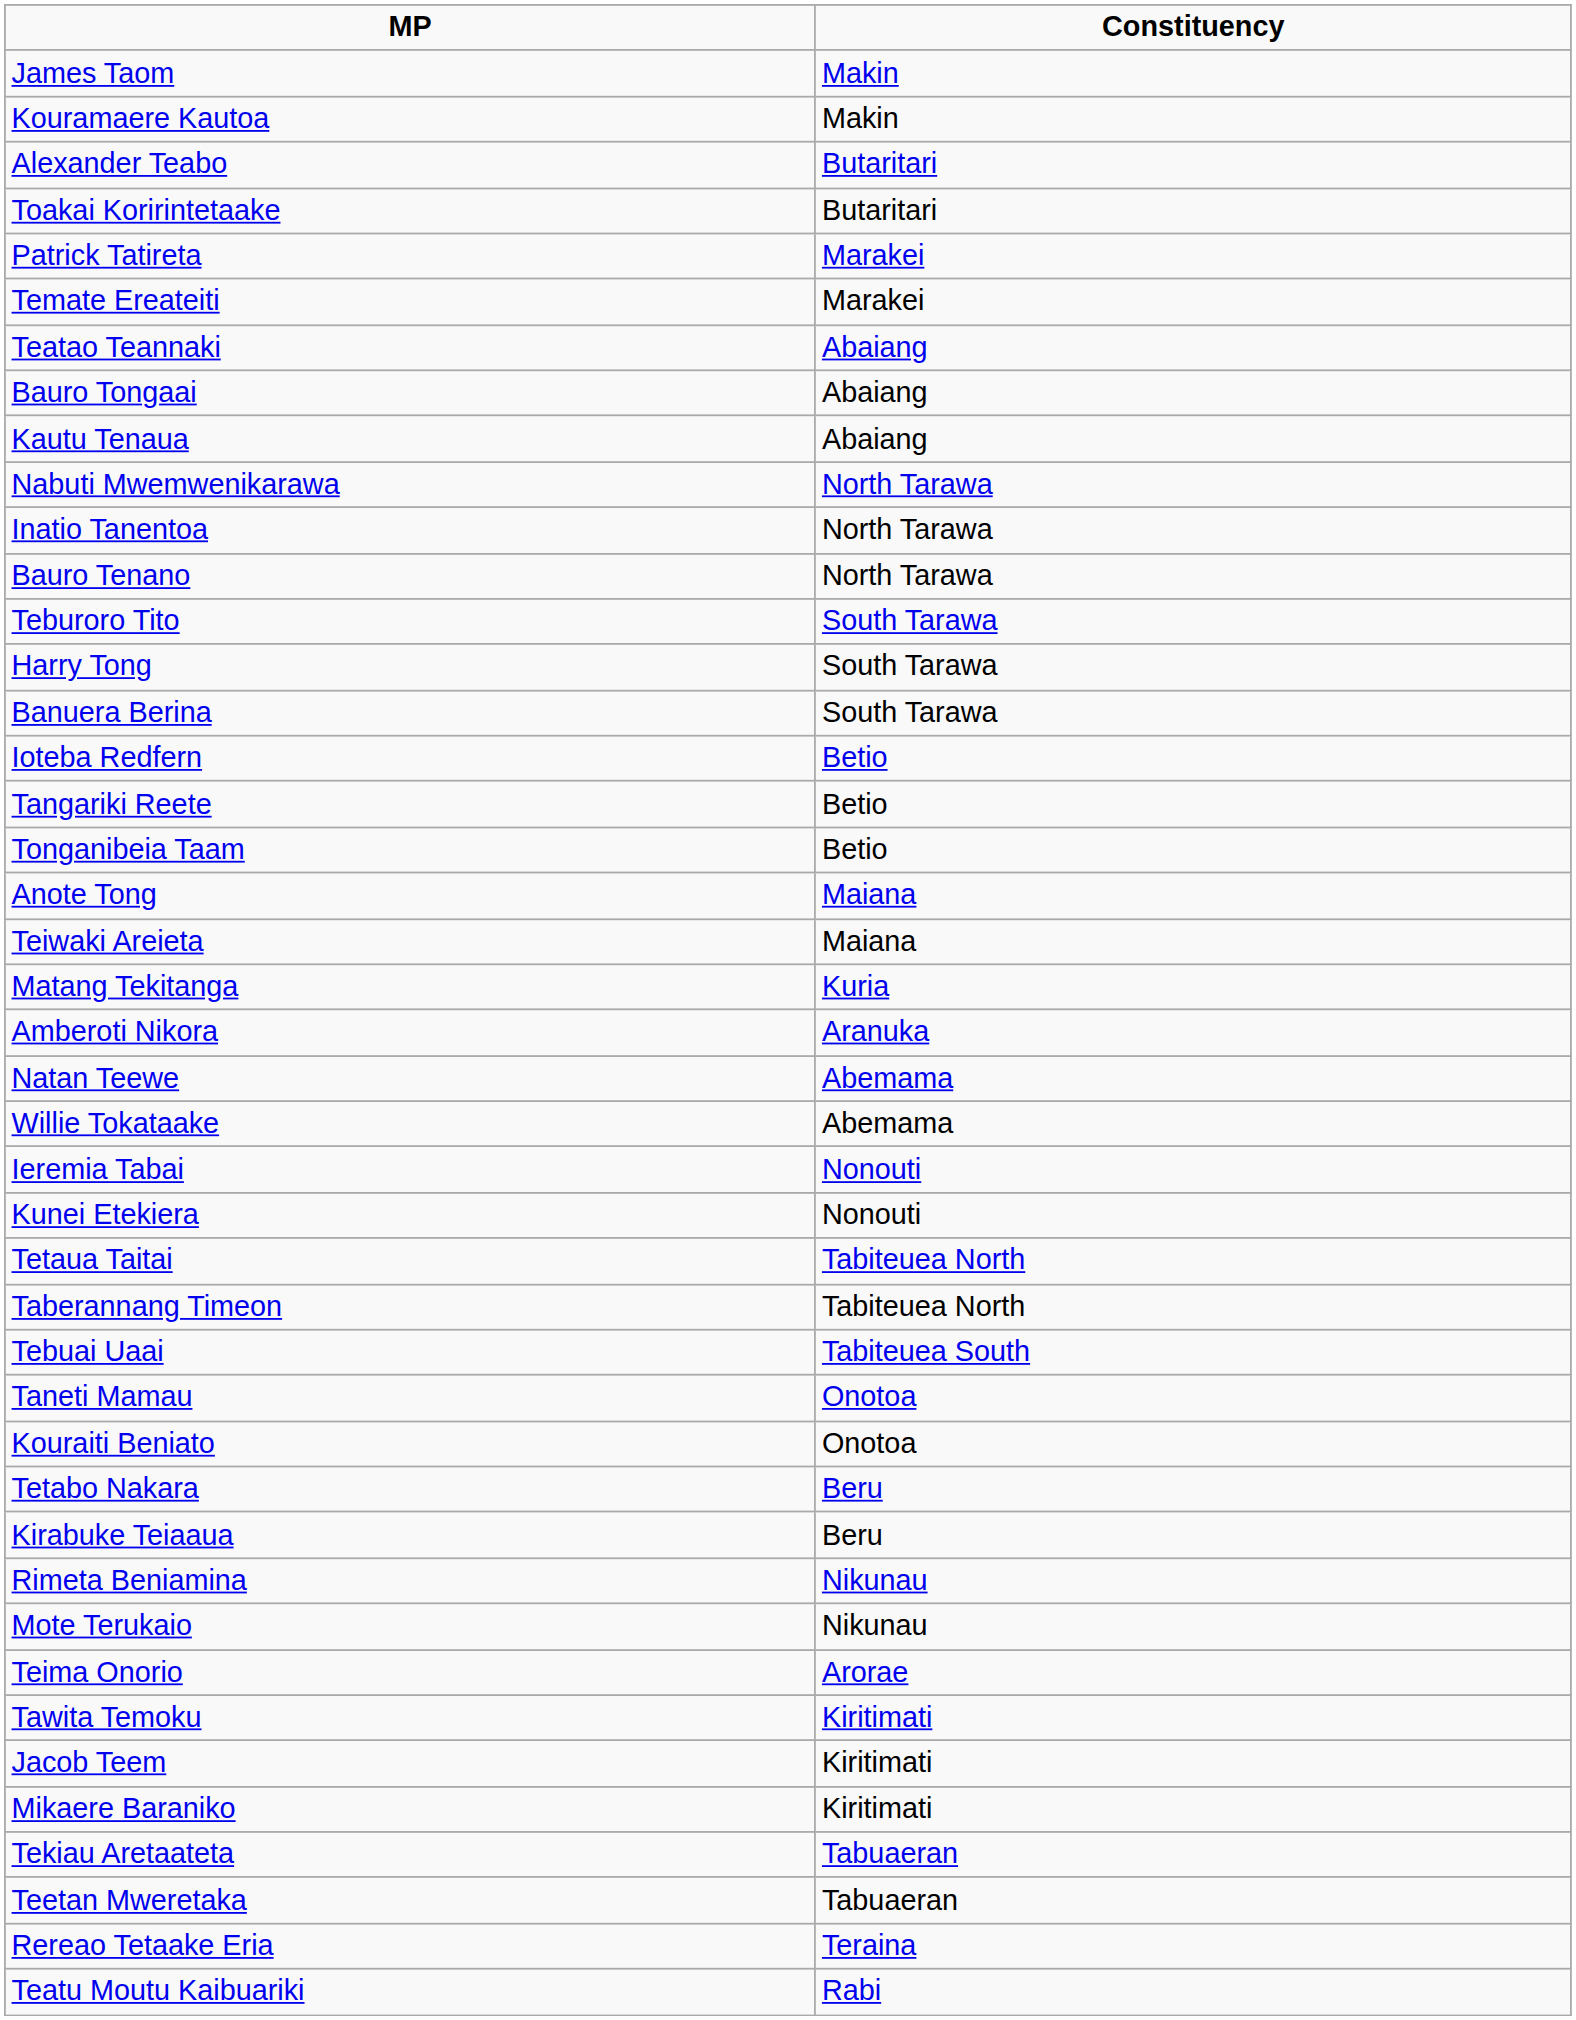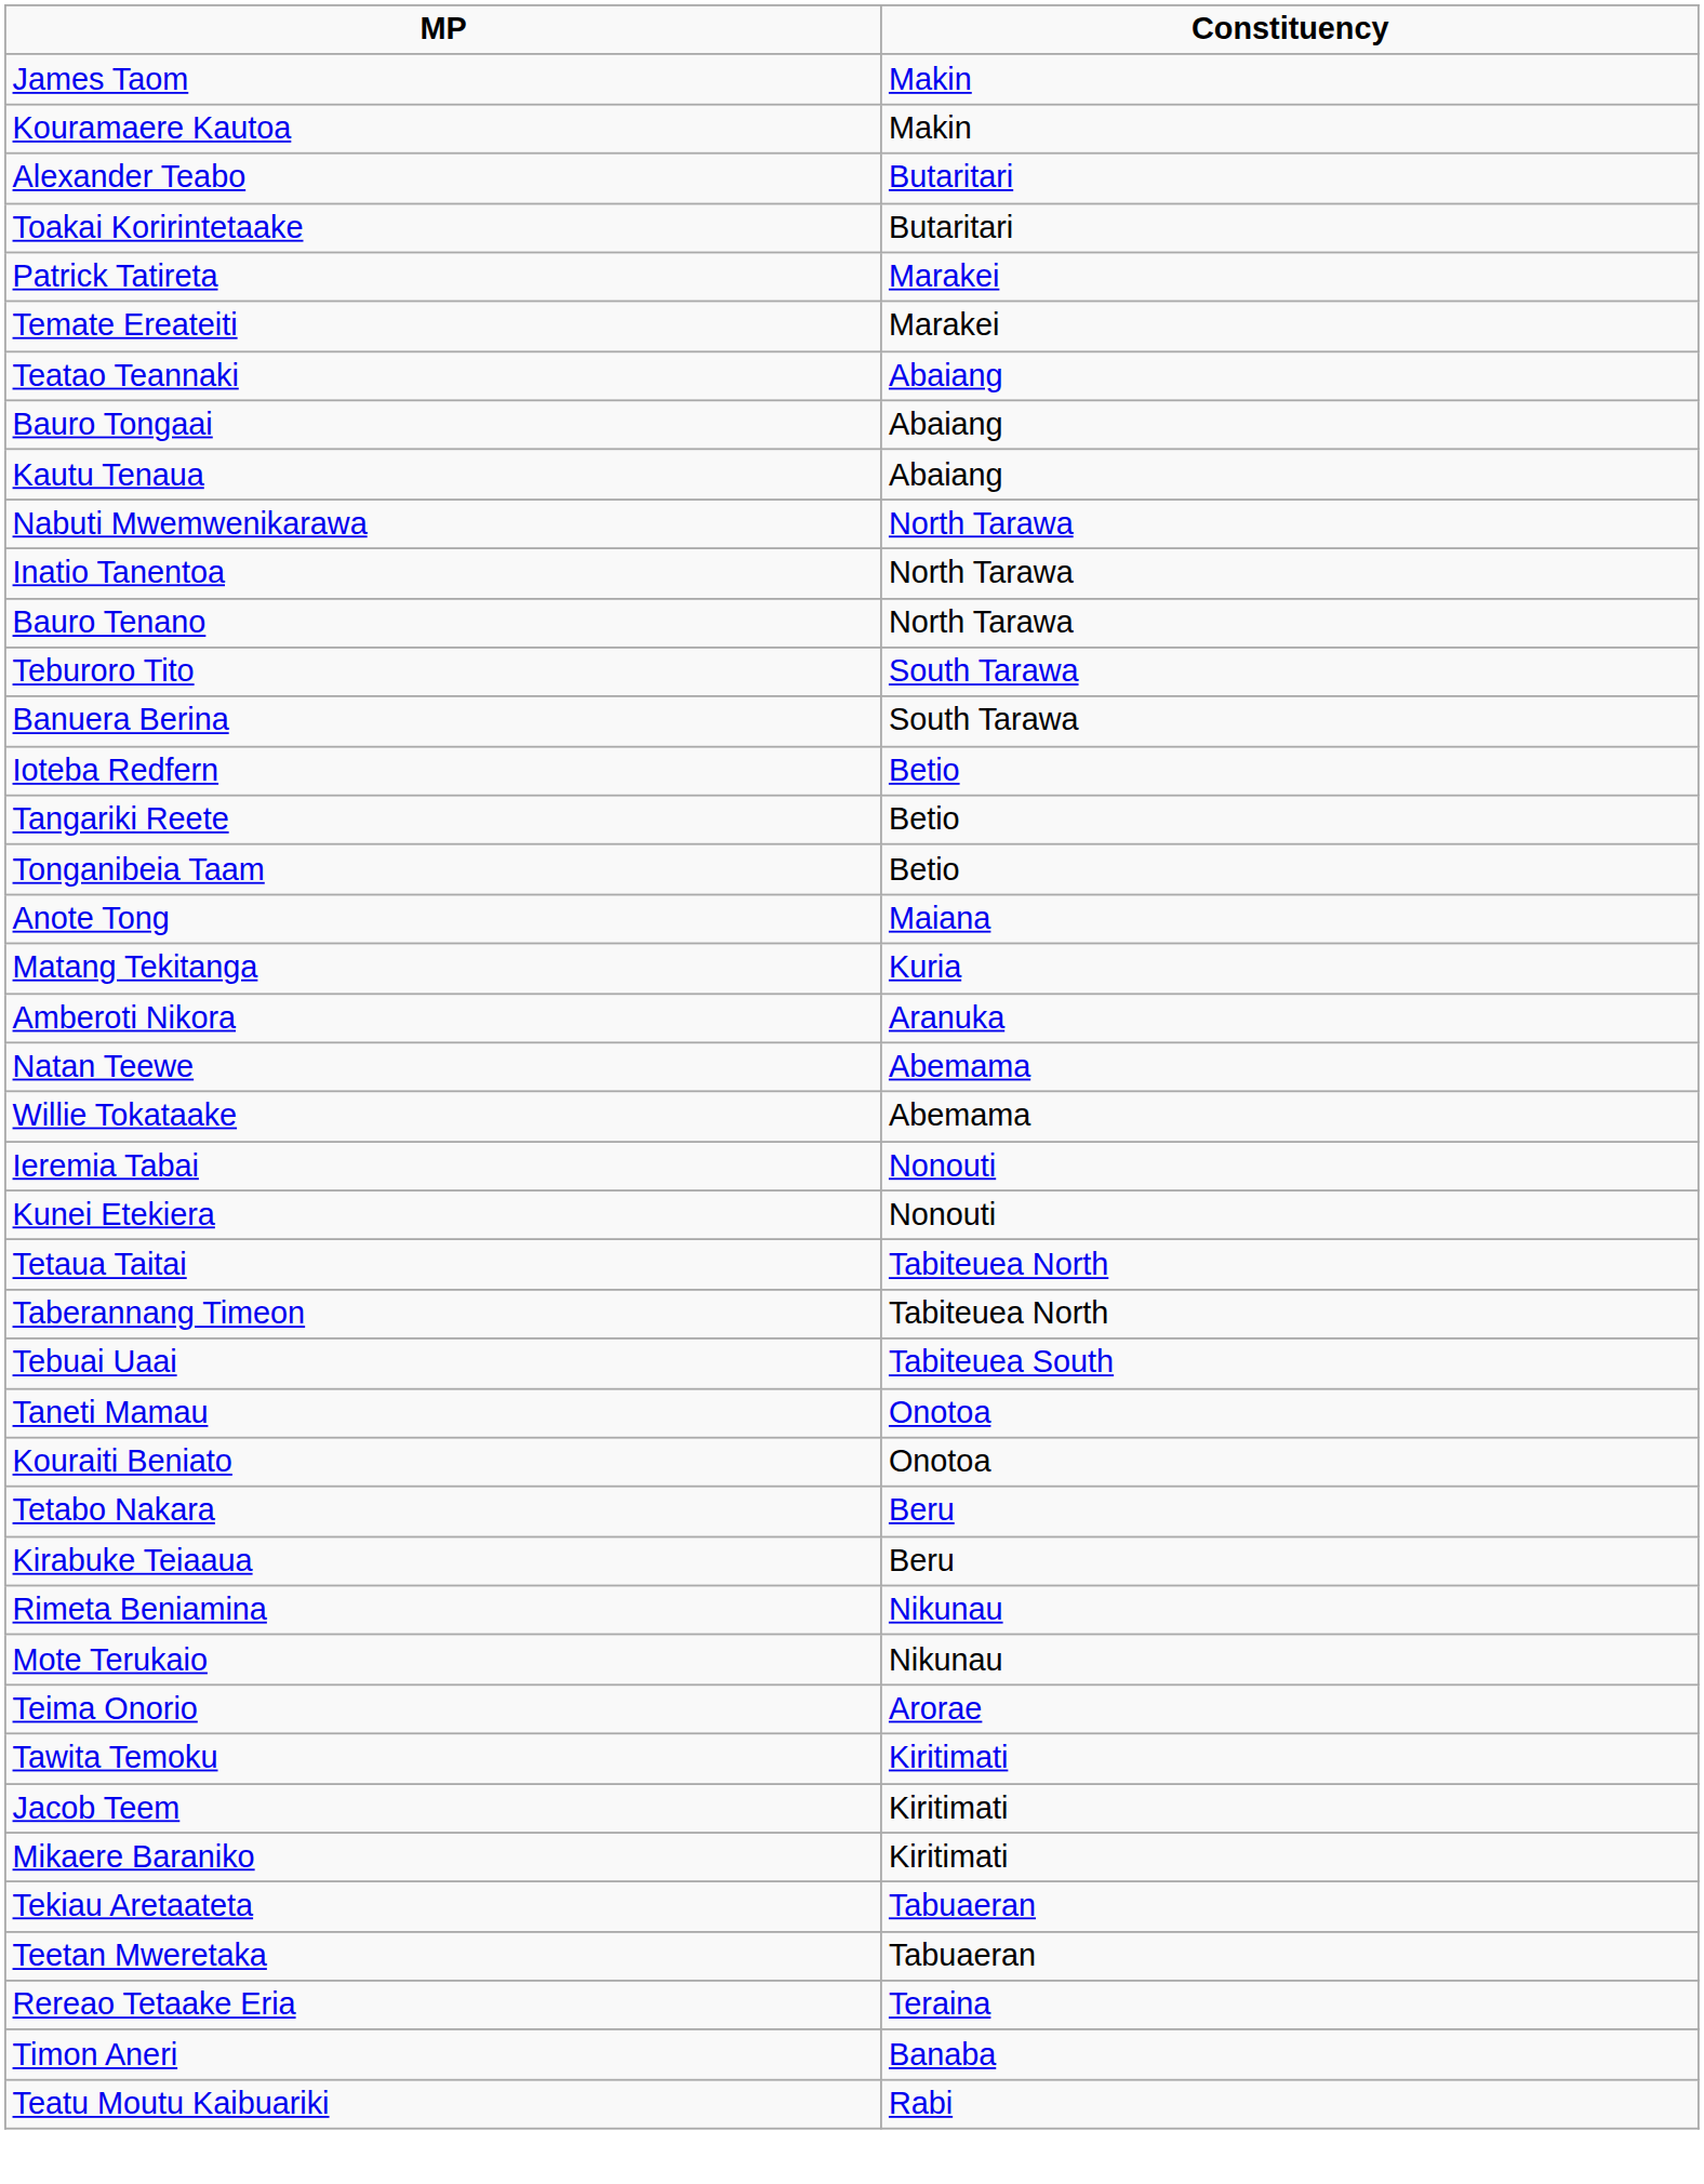 <table class="wikitable" width=55%>
 <tr ------------------>
 <td width=10% align=center><strong>MP</strong></td>
 <td width=10% align=center><strong>Constituency</strong></td>
 </tr>
 <tr ------------------>
 <td><a href='#'>James Taom</a></td>
 <td><a href='#'>Makin</a></td>
 </tr>
 <tr ------------------>
 <td><a href='#'>Kouramaere Kautoa</a></td>
 <td>Makin</td>
 </tr>
 <tr ------------------>
 <td><a href='#'>Alexander Teabo</a></td>
 <td><a href='#'>Butaritari</a></td>
 </tr>
 <tr ------------------>
 <td><a href='#'>Toakai Koririntetaake</a></td>
 <td>Butaritari</td>
 </tr>
 <tr ------------------>
 <td><a href='#'>Patrick Tatireta</a></td>
 <td><a href='#'>Marakei</a></td>
 </tr>
 <tr ------------------>
 <td><a href='#'>Temate Ereateiti</a></td>
 <td>Marakei</td>
 </tr>
 <tr ------------------>
 <td><a href='#'>Teatao Teannaki</a></td>
 <td><a href='#'>Abaiang</a></td>
 </tr>
 <tr ------------------>
 <td><a href='#'>Bauro Tongaai</a></td>
 <td>Abaiang</td>
 </tr>
 <tr ------------------>
 <td><a href='#'>Kautu Tenaua</a></td>
 <td>Abaiang</td>
 </tr>
 <tr ------------------>
 <td><a href='#'>Nabuti Mwemwenikarawa</a></td>
 <td><a href='#'>North Tarawa</a></td>
 </tr>
 <tr ------------------>
 <td><a href='#'>Inatio Tanentoa</a></td>
 <td>North Tarawa</td>
 </tr>
 <tr ------------------>
 <td><a href='#'>Bauro Tenano</a></td>
 <td>North Tarawa</td>
 </tr>
 <tr ------------------>
 <td><a href='#'>Teburoro Tito</a></td>
 <td><a href='#'>South Tarawa</a></td>
 </tr>
 <tr ------------------>
-<td><a href='#'>Harry Tong</a></td>
-<td>South Tarawa</td>
-</tr>
-<tr ------------------>
 <td><a href='#'>Banuera Berina</a></td>
 <td>South Tarawa</td>
 </tr>
 <tr ------------------>
 <td><a href='#'>Ioteba Redfern</a></td>
 <td><a href='#'>Betio</a></td>
 </tr>
 <tr ------------------>
 <td><a href='#'>Tangariki Reete</a></td>
 <td>Betio</td>
 </tr>
 <tr ------------------>
 <td><a href='#'>Tonganibeia Taam</a></td>
 <td>Betio</td>
 </tr>
 <tr ------------------>
 <td><a href='#'>Anote Tong</a></td>
 <td><a href='#'>Maiana</a></td>
-</tr>
-<tr ------------------>
-<td><a href='#'>Teiwaki Areieta</a></td>
-<td>Maiana</td>
 </tr>
 <tr ------------------>
 <td><a href='#'>Matang Tekitanga</a></td>
 <td><a href='#'>Kuria</a></td>
 </tr>
 <tr ------------------>
 <td><a href='#'>Amberoti Nikora</a></td>
 <td><a href='#'>Aranuka</a></td>
 </tr>
 <tr ------------------>
 <td><a href='#'>Natan Teewe</a></td>
 <td><a href='#'>Abemama</a></td>
 </tr>
 <tr ------------------>
 <td><a href='#'>Willie Tokataake</a></td>
 <td>Abemama</td>
 </tr>
 <tr ------------------>
 <td><a href='#'>Ieremia Tabai</a></td>
 <td><a href='#'>Nonouti</a></td>
 </tr>
 <tr ------------------>
 <td><a href='#'>Kunei Etekiera</a></td>
 <td>Nonouti</td>
 </tr>
 <tr ------------------>
 <td><a href='#'>Tetaua Taitai</a></td>
 <td><a href='#'>Tabiteuea North</a></td>
 </tr>
 <tr ------------------>
 <td><a href='#'>Taberannang Timeon</a></td>
 <td>Tabiteuea North</td>
 </tr>
 <tr ------------------>
 <td><a href='#'>Tebuai Uaai</a></td>
 <td><a href='#'>Tabiteuea South</a></td>
 </tr>
 <tr ------------------>
 <td><a href='#'>Taneti Mamau</a></td>
 <td><a href='#'>Onotoa</a></td>
 </tr>
 <tr ------------------>
 <td><a href='#'>Kouraiti Beniato</a></td>
 <td>Onotoa</td>
 </tr>
 <tr ------------------>
 <td><a href='#'>Tetabo Nakara</a></td>
 <td><a href='#'>Beru</a></td>
 </tr>
 <tr ------------------>
 <td><a href='#'>Kirabuke Teiaaua</a></td>
 <td>Beru</td>
 </tr>
 <tr ------------------>
 <td><a href='#'>Rimeta Beniamina</a></td>
 <td><a href='#'>Nikunau</a></td>
 </tr>
 <tr ------------------>
 <td><a href='#'>Mote Terukaio</a></td>
 <td>Nikunau</td>
 </tr>
 <tr ------------------>
 <td><a href='#'>Teima Onorio</a></td>
 <td><a href='#'>Arorae</a></td>
 </tr>
 <tr ------------------>
 <td><a href='#'>Tawita Temoku</a></td>
 <td><a href='#'>Kiritimati</a></td>
 </tr>
 <tr ------------------>
 <td><a href='#'>Jacob Teem</a></td>
 <td>Kiritimati</td>
 </tr>
 <tr ------------------>
 <td><a href='#'>Mikaere Baraniko</a></td>
 <td>Kiritimati</td>
 </tr>
 <tr ------------------>
 <td><a href='#'>Tekiau Aretaateta</a></td>
 <td><a href='#'>Tabuaeran</a></td>
 </tr>
 <tr ------------------>
 <td><a href='#'>Teetan Mweretaka</a></td>
 <td>Tabuaeran</td>
 </tr>
 <tr ------------------>
 <td><a href='#'>Rereao Tetaake Eria</a></td>
 <td><a href='#'>Teraina</a></td>
 </tr>
 <tr ------------------>
+<td><a href='#'>Timon Aneri</a></td>
+<td><a href='#'>Banaba</a></td>
+</tr>
+<tr ------------------>
 <td><a href='#'>Teatu Moutu Kaibuariki</a></td>
 <td><a href='#'>Rabi</a></td>
 </tr>
 </table>
